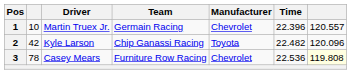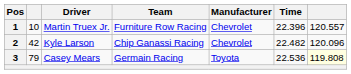 <table class="wikitable" style="font-size:95%">
 <tr>
 <th>Pos</th>
 <th></th>
 <th>Driver</th>
 <th>Team</th>
 <th>Manufacturer</th>
 <th>Time</th>
 <th></th>
 </tr>
 <tr>
 <th>1</th>
 <td>10</td>
 <td><a href='#'>Martin Truex Jr.</a></td>
-<td><a href='#'>Germain Racing</a></td>
+<td><a href='#'>Furniture Row Racing</a></td>
 <td><a href='#'>Chevrolet</a></td>
 <td>22.396</td>
 <td>120.557</td>
 </tr>
 <tr>
 <th>2</th>
 <td>42</td>
 <td><a href='#'>Kyle Larson</a></td>
 <td><a href='#'>Chip Ganassi Racing</a></td>
-<td><a href='#'>Toyota</a></td>
+<td><a href='#'>Chevrolet</a></td>
 <td>22.482</td>
 <td>120.096</td>
 </tr>
 <tr>
 <th>3</th>
-<td>78</td>
+<td>79</td>
 <td><a href='#'>Casey Mears</a></td>
-<td><a href='#'>Furniture Row Racing</a></td>
-<td><a href='#'>Chevrolet</a></td>
+<td><a href='#'>Germain Racing</a></td>
+<td><a href='#'>Toyota</a></td>
 <td>22.536</td>
 <td style="background: lightyellow;">119.808</td>
 </tr>
 <tr>
 <th colspan="7"></th>
 </tr>
 </table>
